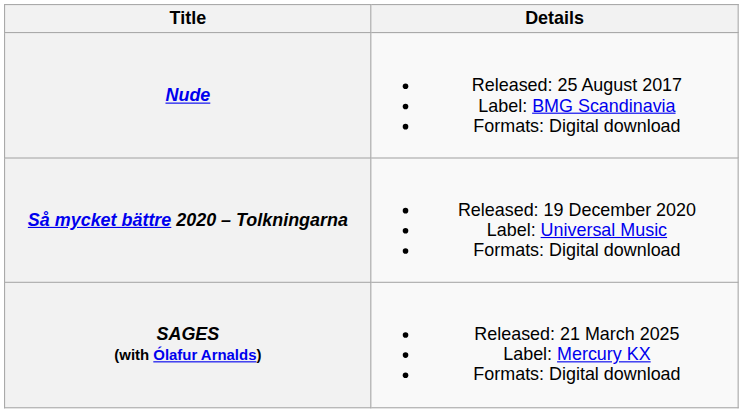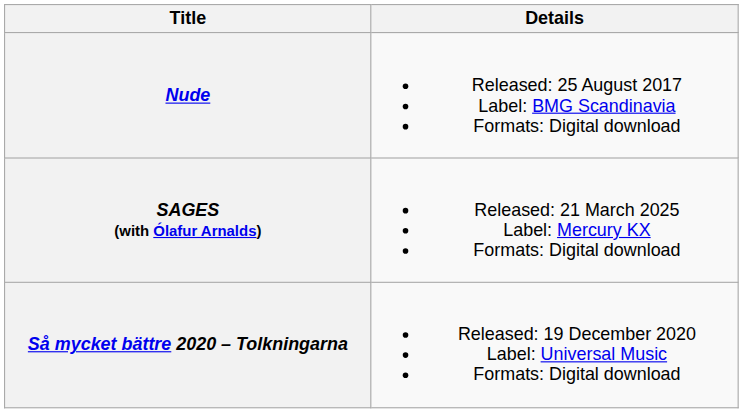 <table class="wikitable plainrowheaders" style="text-align:center;">
 <tr>
 <th scope="col" style="width:20em;">Title</th>
 <th scope="col" style="width:20em;">Details</th>
 </tr>
 <tr>
 <th scope="row"><em><a href='#'>Nude</a></em></th>
 <td><br><ul><li>Released: 25 August 2017</li><li>Label: <a href='#'>BMG Scandinavia</a></li><li>Formats: Digital download</li></ul></td>
 </tr>
 <tr>
+<th scope="row"><em>SAGES</em> <br><small>(with <a href='#'>Ólafur Arnalds</a>)</small></th>
+<td><br><ul><li>Released: 21 March 2025</li><li>Label: <a href='#'>Mercury KX</a></li><li>Formats: Digital download</li></ul></td>
+</tr>
+<tr>
 <th scope="row"><em><a href='#'>Så mycket bättre</a> 2020 – Tolkningarna</em></th>
 <td><br><ul><li>Released: 19 December 2020</li><li>Label: <a href='#'>Universal Music</a></li><li>Formats: Digital download</li></ul></td>
 </tr>
-<tr>
-<th scope="row"><em>SAGES</em> <br><small>(with <a href='#'>Ólafur Arnalds</a>)</small></th>
-<td><br><ul><li>Released: 21 March 2025</li><li>Label: <a href='#'>Mercury KX</a></li><li>Formats: Digital download</li></ul></td>
-</tr>
 </table>
